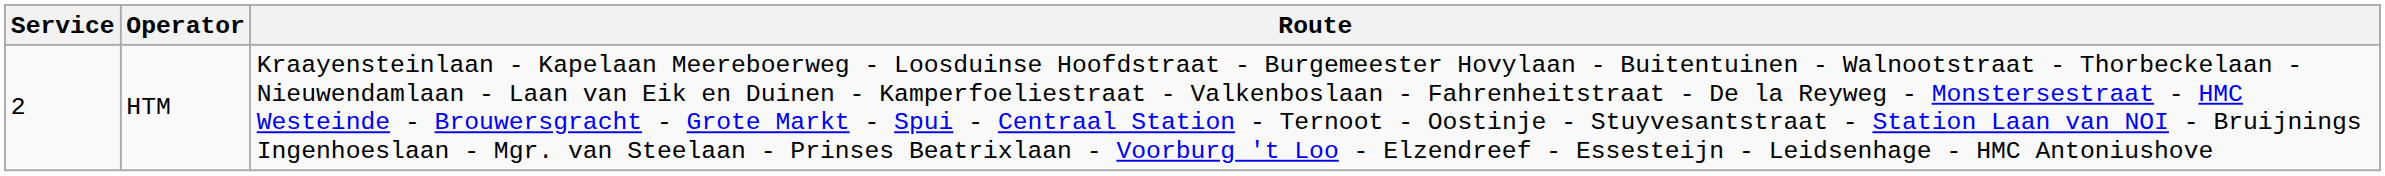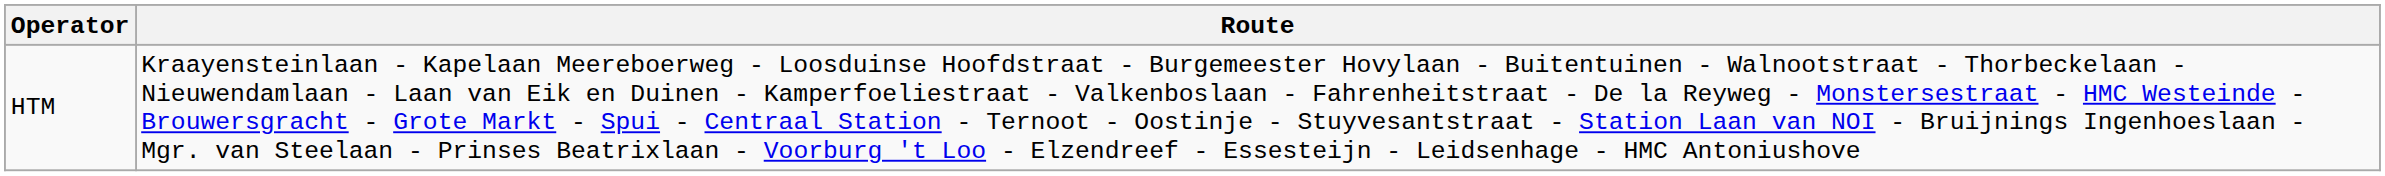 <table class="wikitable vatop">
 <tr>
-<th>Service</th>
 <th>Operator</th>
 <th>Route</th>
 </tr>
 <tr>
-<td>2</td>
 <td>HTM</td>
 <td>Kraayensteinlaan - Kapelaan Meereboerweg - Loosduinse Hoofdstraat - Burgemeester Hovylaan - Buitentuinen - Walnootstraat - Thorbeckelaan - Nieuwendamlaan - Laan van Eik en Duinen - Kamperfoeliestraat - Valkenboslaan - Fahrenheitstraat - De la Reyweg - <a href='#'>Monstersestraat</a> - <a href='#'>HMC Westeinde</a> - <a href='#'>Brouwersgracht</a> - <a href='#'>Grote Markt</a> - <a href='#'>Spui</a> - <a href='#'>Centraal Station</a> - Ternoot - Oostinje - Stuyvesantstraat - <a href='#'>Station Laan van NOI</a> - Bruijnings Ingenhoeslaan - Mgr. van Steelaan - Prinses Beatrixlaan - <a href='#'>Voorburg 't Loo</a> - Elzendreef - Essesteijn - Leidsenhage - HMC Antoniushove</td>
 </tr>
 </table>
